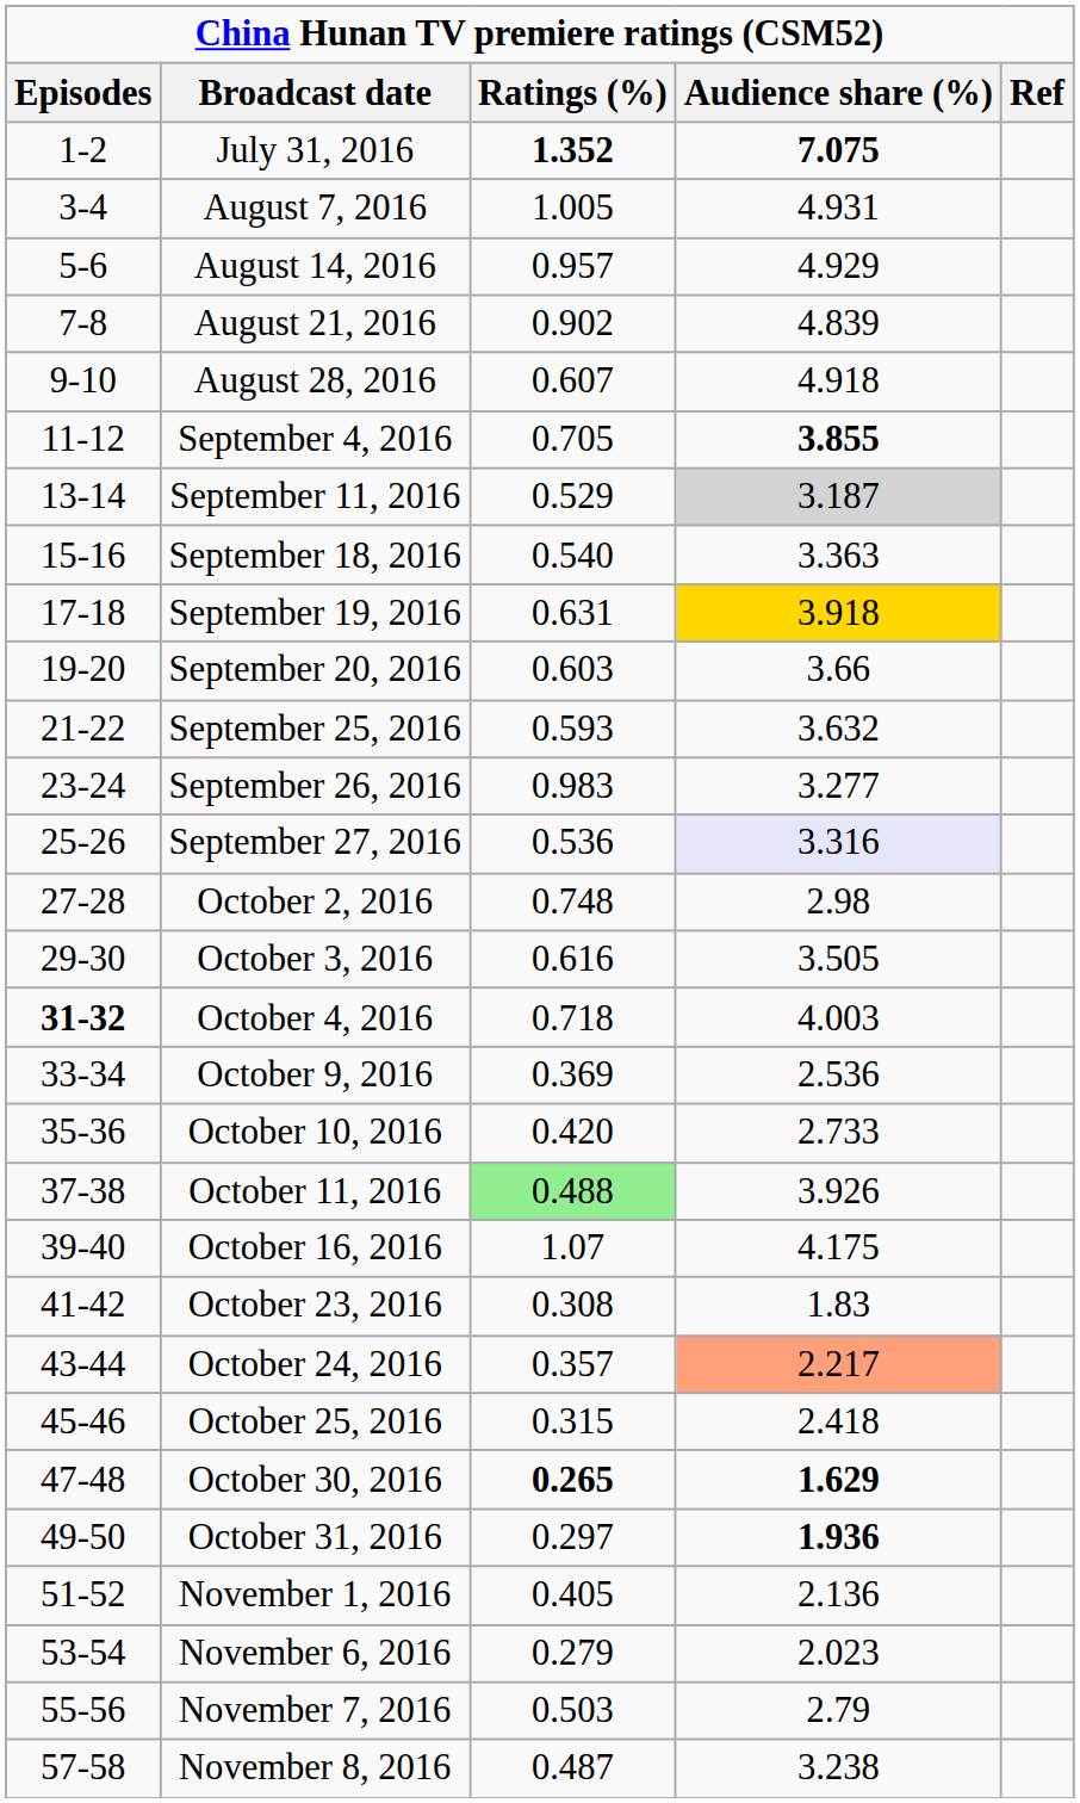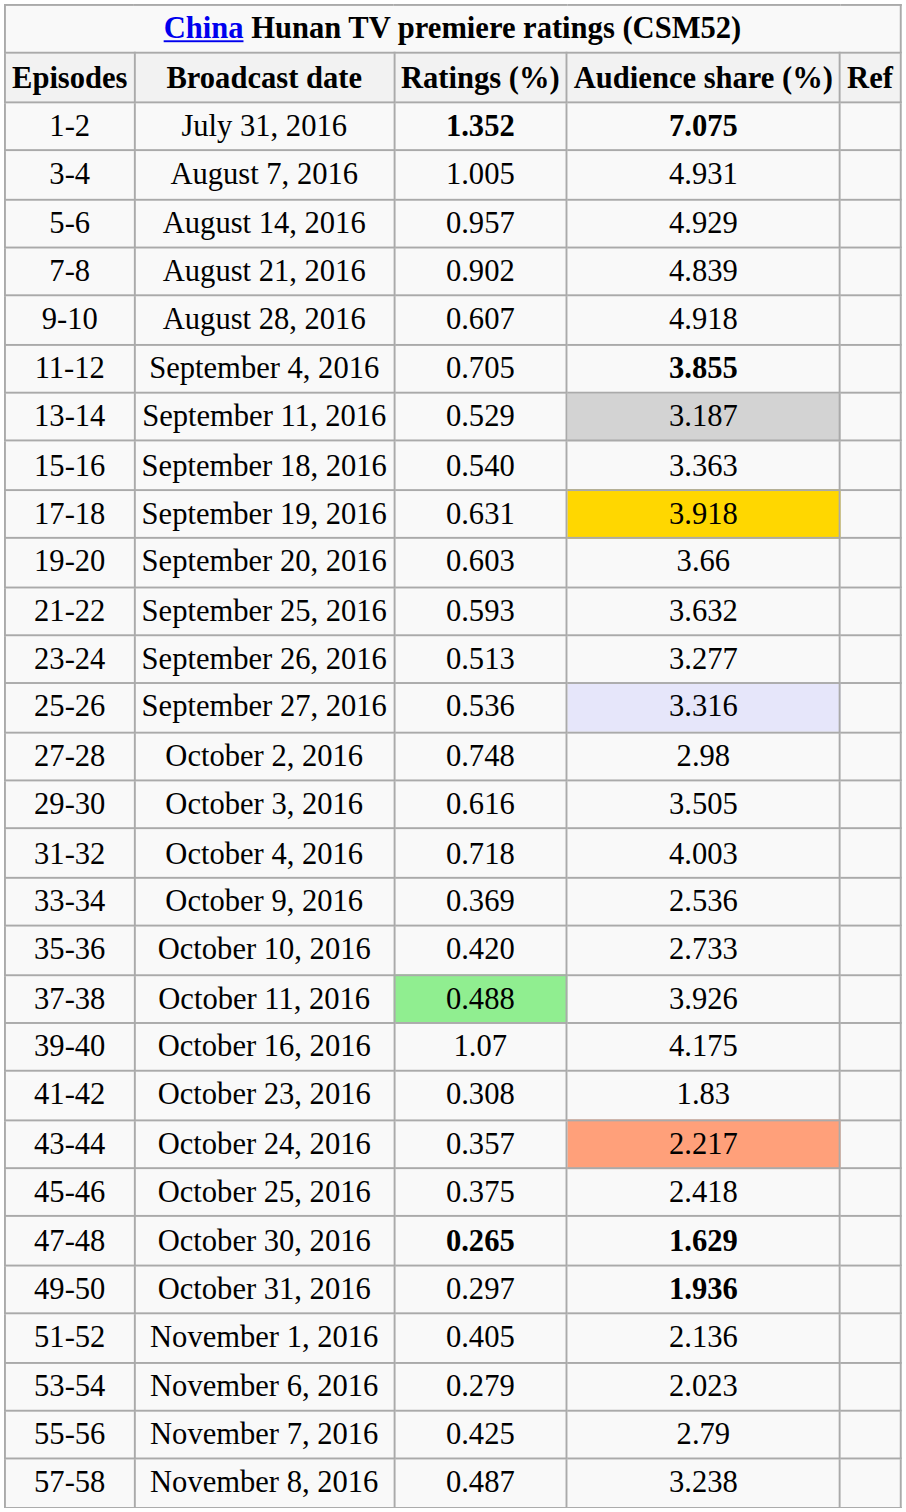 <table class="wikitable sortable mw-collapsible jquery-tablesorter" style="text-align:center">
 <tr>
 <td colspan="6"><strong><a href='#'>China</a> Hunan TV premiere ratings (CSM52)</strong></td>
 </tr>
 <tr>
 <th>Episodes</th>
 <th>Broadcast date</th>
 <th>Ratings (%)</th>
 <th>Audience share (%)</th>
 <th>Ref</th>
 </tr>
 <tr>
 <td>1-2</td>
 <td>July 31, 2016</td>
 <td><strong><span>1.352</span></strong></td>
 <td><strong><span>7.075</span></strong></td>
 <td></td>
 </tr>
 <tr>
 <td>3-4</td>
 <td>August 7, 2016</td>
 <td>1.005</td>
 <td>4.931</td>
 <td></td>
 </tr>
 <tr>
 <td>5-6</td>
 <td>August 14, 2016</td>
 <td>0.957</td>
 <td>4.929</td>
 <td></td>
 </tr>
 <tr>
 <td>7-8</td>
 <td>August 21, 2016</td>
 <td>0.902</td>
 <td>4.839</td>
 <td></td>
 </tr>
 <tr>
 <td>9-10</td>
 <td>August 28, 2016</td>
 <td>0.607</td>
 <td>4.918</td>
 <td></td>
 </tr>
 <tr>
 <td>11-12</td>
 <td>September 4, 2016</td>
 <td>0.705</td>
 <td><strong>3.855</strong></td>
 <td></td>
 </tr>
 <tr>
 <td>13-14</td>
 <td>September 11, 2016</td>
 <td>0.529</td>
 <td style="background: lightgrey;">3.187</td>
 <td></td>
 </tr>
 <tr>
 <td>15-16</td>
 <td>September 18, 2016</td>
 <td>0.540</td>
 <td>3.363</td>
 <td></td>
 </tr>
 <tr>
 <td>17-18</td>
 <td>September 19, 2016</td>
 <td>0.631</td>
 <td style="background: gold;">3.918</td>
 <td></td>
 </tr>
 <tr>
 <td>19-20</td>
 <td>September 20, 2016</td>
 <td>0.603</td>
 <td>3.66</td>
 <td></td>
 </tr>
 <tr>
 <td>21-22</td>
 <td>September 25, 2016</td>
 <td>0.593</td>
 <td>3.632</td>
 <td></td>
 </tr>
 <tr>
 <td>23-24</td>
 <td>September 26, 2016</td>
-<td>0.983</td>
+<td>0.513</td>
 <td>3.277</td>
 <td></td>
 </tr>
 <tr>
 <td>25-26</td>
 <td>September 27, 2016</td>
 <td>0.536</td>
 <td style="background: lavender;">3.316</td>
 <td></td>
 </tr>
 <tr>
 <td>27-28</td>
 <td>October 2, 2016</td>
 <td>0.748</td>
 <td>2.98</td>
 <td></td>
 </tr>
 <tr>
 <td>29-30</td>
 <td>October 3, 2016</td>
 <td>0.616</td>
 <td>3.505</td>
 <td></td>
 </tr>
 <tr>
-<td><strong>31-32</strong></td>
+<td>31-32</td>
 <td>October 4, 2016</td>
 <td>0.718</td>
 <td>4.003</td>
 <td></td>
 </tr>
 <tr>
 <td>33-34</td>
 <td>October 9, 2016</td>
 <td>0.369</td>
 <td>2.536</td>
 <td></td>
 </tr>
 <tr>
 <td>35-36</td>
 <td>October 10, 2016</td>
 <td>0.420</td>
 <td>2.733</td>
 <td></td>
 </tr>
 <tr>
 <td>37-38</td>
 <td>October 11, 2016</td>
 <td style="background: lightgreen;">0.488</td>
 <td>3.926</td>
 <td></td>
 </tr>
 <tr>
 <td>39-40</td>
 <td>October 16, 2016</td>
 <td>1.07</td>
 <td>4.175</td>
 <td></td>
 </tr>
 <tr>
 <td>41-42</td>
 <td>October 23, 2016</td>
 <td>0.308</td>
 <td>1.83</td>
 <td></td>
 </tr>
 <tr>
 <td>43-44</td>
 <td>October 24, 2016</td>
 <td>0.357</td>
 <td style="background: lightsalmon;">2.217</td>
 <td></td>
 </tr>
 <tr>
 <td>45-46</td>
 <td>October 25, 2016</td>
-<td>0.315</td>
+<td>0.375</td>
 <td>2.418</td>
 <td></td>
 </tr>
 <tr>
 <td>47-48</td>
 <td>October 30, 2016</td>
 <td><strong><span>0.265</span></strong></td>
 <td><strong><span>1.629</span></strong></td>
 <td></td>
 </tr>
 <tr>
 <td>49-50</td>
 <td>October 31, 2016</td>
 <td>0.297</td>
 <td><strong>1.936</strong></td>
 <td></td>
 </tr>
 <tr>
 <td>51-52</td>
 <td>November 1, 2016</td>
 <td>0.405</td>
 <td>2.136</td>
 <td></td>
 </tr>
 <tr>
 <td>53-54</td>
 <td>November 6, 2016</td>
 <td>0.279</td>
 <td>2.023</td>
 <td></td>
 </tr>
 <tr>
 <td>55-56</td>
 <td>November 7, 2016</td>
-<td>0.503</td>
+<td>0.425</td>
 <td>2.79</td>
 <td></td>
 </tr>
 <tr>
 <td>57-58</td>
 <td>November 8, 2016</td>
 <td>0.487</td>
 <td>3.238</td>
 <td></td>
 </tr>
 <tr>
 </tr>
 </table>
